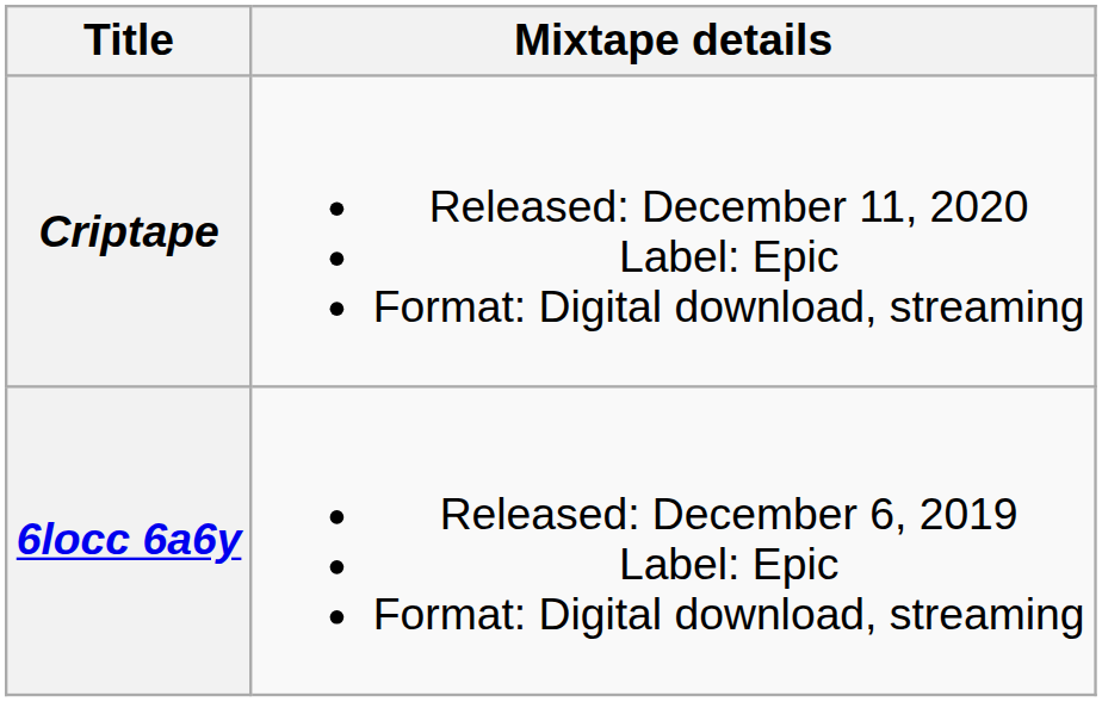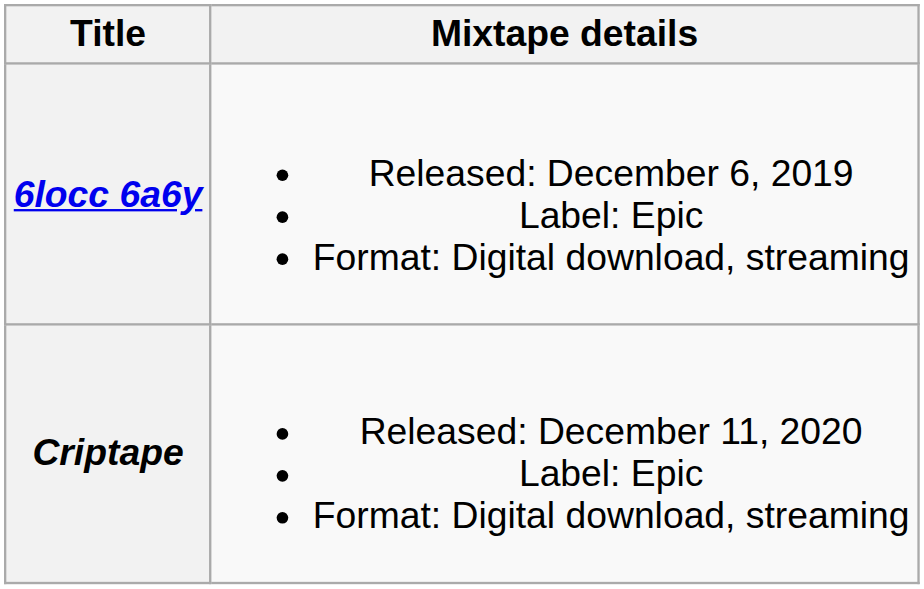 <table class="wikitable plainrowheaders" style="text-align:center;">
 <tr>
 <th>Title</th>
 <th>Mixtape details</th>
 </tr>
 <tr>
+<th scope="row"><em><a href='#'>6locc 6a6y</a></em></th>
+<td><br><ul><li>Released: December 6, 2019</li><li>Label: Epic</li><li>Format: Digital download, streaming</li></ul></td>
+</tr>
+<tr>
 <th scope="row"><em>Criptape</em></th>
 <td><br><ul><li>Released: December 11, 2020</li><li>Label: Epic</li><li>Format: Digital download, streaming</li></ul></td>
 </tr>
-<tr>
-<th scope="row"><em><a href='#'>6locc 6a6y</a></em></th>
-<td><br><ul><li>Released: December 6, 2019</li><li>Label: Epic</li><li>Format: Digital download, streaming</li></ul></td>
-</tr>
 </table>
